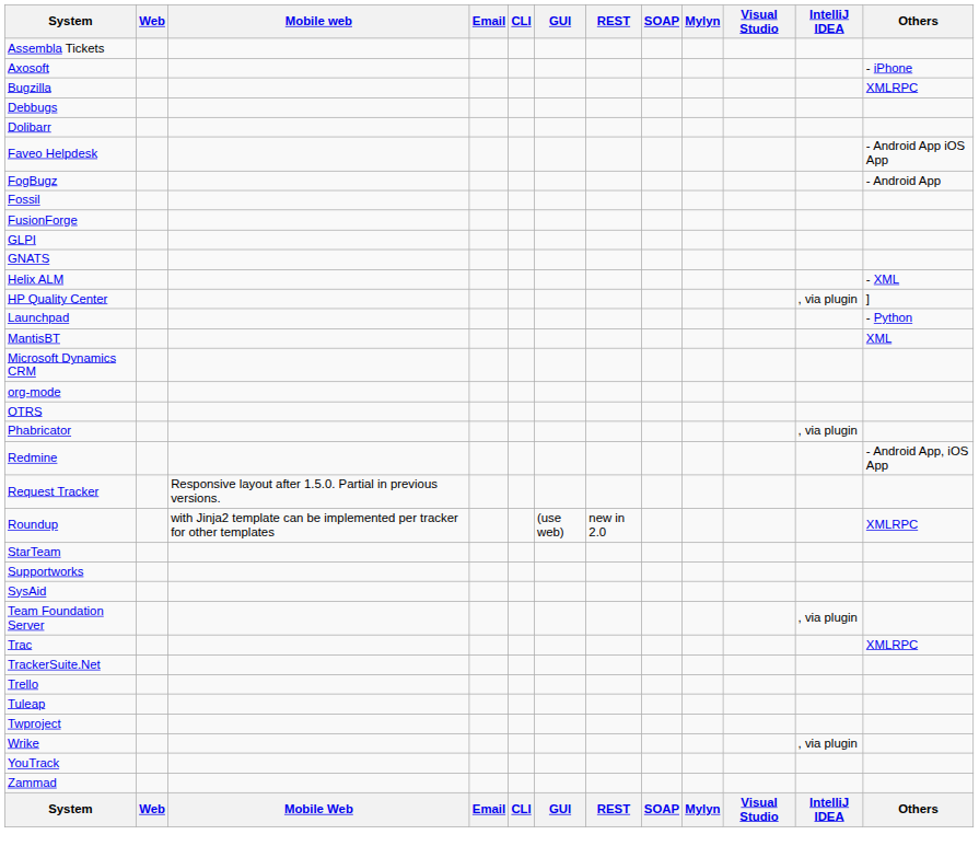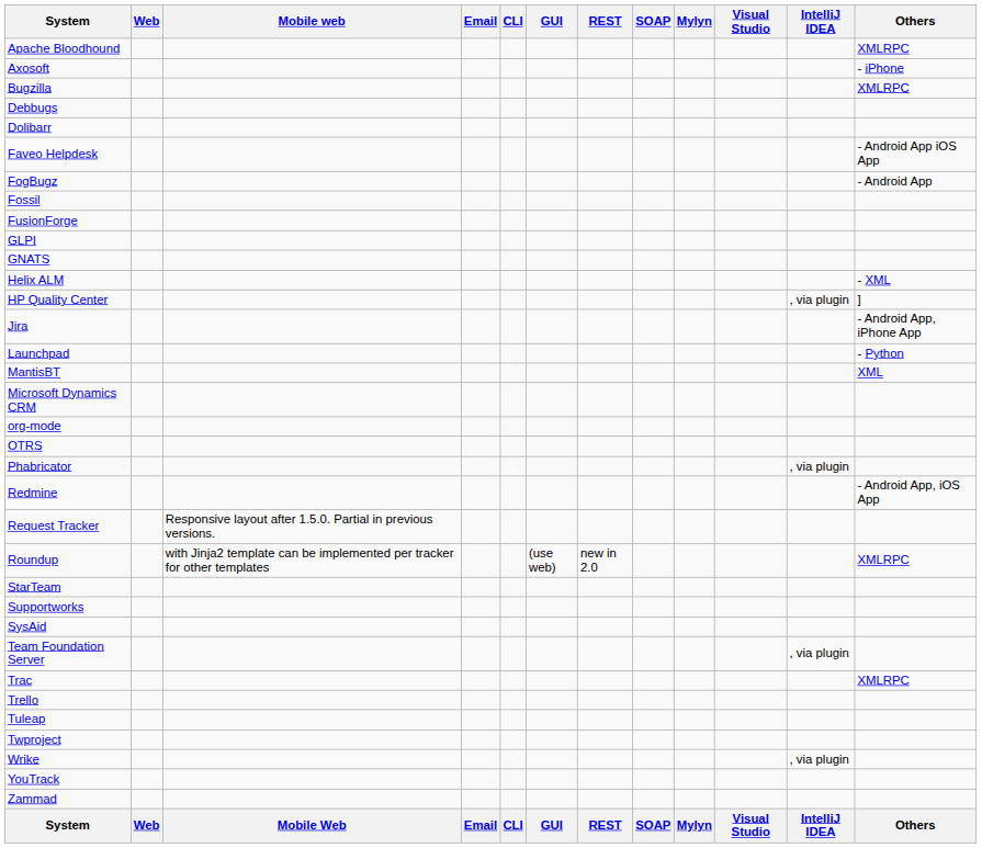 <table class="sortable sort-under wikitable" style="width: auto">
 <tr>
 <th>System</th>
 <th><a href='#'>Web</a></th>
 <th><a href='#'>Mobile web</a></th>
 <th><a href='#'>Email</a></th>
 <th><a href='#'>CLI</a></th>
 <th><a href='#'>GUI</a></th>
 <th><a href='#'>REST</a></th>
 <th><a href='#'>SOAP</a></th>
 <th><a href='#'>Mylyn</a></th>
 <th><a href='#'>Visual Studio</a></th>
 <th><a href='#'>IntelliJ IDEA</a></th>
 <th>Others</th>
 </tr>
 <tr>
-<td><a href='#'>Assembla</a> Tickets</td>
+<td><a href='#'>Apache Bloodhound</a></td>
 <td></td>
 <td></td>
 <td></td>
 <td></td>
 <td></td>
 <td></td>
 <td></td>
 <td></td>
 <td></td>
 <td></td>
-<td></td>
+<td> <a href='#'>XMLRPC</a></td>
 </tr>
 <tr>
 <td><a href='#'>Axosoft</a></td>
 <td></td>
 <td></td>
 <td></td>
 <td></td>
 <td></td>
 <td></td>
 <td></td>
 <td></td>
 <td></td>
 <td></td>
 <td> - <a href='#'>iPhone</a></td>
 </tr>
 <tr>
 <td><a href='#'>Bugzilla</a></td>
 <td></td>
 <td></td>
 <td></td>
 <td></td>
 <td></td>
 <td></td>
 <td></td>
 <td></td>
 <td></td>
 <td></td>
 <td> <a href='#'>XMLRPC</a></td>
 </tr>
 <tr>
 <td><a href='#'>Debbugs</a></td>
 <td></td>
 <td></td>
 <td></td>
 <td></td>
 <td></td>
 <td></td>
 <td></td>
 <td></td>
 <td></td>
 <td></td>
 <td></td>
 </tr>
 <tr>
 <td><a href='#'>Dolibarr</a></td>
 <td></td>
 <td></td>
 <td></td>
 <td></td>
 <td></td>
 <td></td>
 <td></td>
 <td></td>
 <td></td>
 <td></td>
 <td></td>
 </tr>
 <tr>
 <td><a href='#'>Faveo Helpdesk</a></td>
 <td></td>
 <td></td>
 <td></td>
 <td></td>
 <td></td>
 <td></td>
 <td></td>
 <td></td>
 <td></td>
 <td></td>
 <td> - Android App iOS App</td>
 </tr>
 <tr>
 <td><a href='#'>FogBugz</a></td>
 <td></td>
 <td></td>
 <td></td>
 <td></td>
 <td></td>
 <td></td>
 <td></td>
 <td></td>
 <td></td>
 <td></td>
 <td> - Android App</td>
 </tr>
 <tr>
 <td><a href='#'>Fossil</a></td>
 <td></td>
 <td></td>
 <td></td>
 <td></td>
 <td></td>
 <td></td>
 <td></td>
 <td></td>
 <td></td>
 <td></td>
 <td></td>
 </tr>
 <tr>
 <td><a href='#'>FusionForge</a></td>
 <td></td>
 <td></td>
 <td></td>
 <td></td>
 <td></td>
 <td></td>
 <td></td>
 <td></td>
 <td></td>
 <td></td>
 <td></td>
 </tr>
 <tr>
 <td><a href='#'>GLPI</a></td>
 <td></td>
 <td></td>
 <td></td>
 <td></td>
 <td></td>
 <td></td>
 <td></td>
 <td></td>
 <td></td>
 <td></td>
 <td></td>
 </tr>
 <tr>
 <td><a href='#'>GNATS</a></td>
 <td></td>
 <td></td>
 <td></td>
 <td></td>
 <td></td>
 <td></td>
 <td></td>
 <td></td>
 <td></td>
 <td></td>
 <td></td>
 </tr>
 <tr>
 <td><a href='#'>Helix ALM</a></td>
 <td></td>
 <td></td>
 <td></td>
 <td></td>
 <td></td>
 <td></td>
 <td></td>
 <td></td>
 <td></td>
 <td></td>
 <td> - <a href='#'>XML</a></td>
 </tr>
 <tr>
 <td><a href='#'>HP Quality Center</a></td>
 <td></td>
 <td></td>
 <td></td>
 <td></td>
 <td></td>
 <td></td>
 <td></td>
 <td></td>
 <td></td>
 <td>, via plugin</td>
 <td>]</td>
+</tr>
+<tr>
+<td><a href='#'>Jira</a></td>
+<td></td>
+<td></td>
+<td></td>
+<td></td>
+<td></td>
+<td></td>
+<td></td>
+<td></td>
+<td></td>
+<td></td>
+<td> - Android App, iPhone App</td>
 </tr>
 <tr>
 <td><a href='#'>Launchpad</a></td>
 <td></td>
 <td></td>
 <td></td>
 <td></td>
 <td></td>
 <td></td>
 <td></td>
 <td></td>
 <td></td>
 <td></td>
 <td> - <a href='#'>Python</a></td>
 </tr>
 <tr>
 <td><a href='#'>MantisBT</a></td>
 <td></td>
 <td></td>
 <td></td>
 <td></td>
 <td></td>
 <td></td>
 <td></td>
 <td></td>
 <td></td>
 <td></td>
 <td> <a href='#'>XML</a></td>
 </tr>
 <tr>
 <td><a href='#'>Microsoft Dynamics CRM</a></td>
 <td></td>
 <td></td>
 <td></td>
 <td></td>
 <td></td>
 <td></td>
 <td></td>
 <td></td>
 <td></td>
 <td></td>
 <td></td>
 </tr>
 <tr>
 <td><a href='#'>org-mode</a></td>
 <td></td>
 <td></td>
 <td></td>
 <td></td>
 <td></td>
 <td></td>
 <td></td>
 <td></td>
 <td></td>
 <td></td>
 <td></td>
 </tr>
 <tr>
 <td><a href='#'>OTRS</a></td>
 <td></td>
 <td></td>
 <td></td>
 <td></td>
 <td></td>
 <td></td>
 <td></td>
 <td></td>
 <td></td>
 <td></td>
 <td></td>
 </tr>
 <tr>
 <td><a href='#'>Phabricator</a></td>
 <td></td>
 <td></td>
 <td></td>
 <td></td>
 <td></td>
 <td></td>
 <td></td>
 <td></td>
 <td></td>
 <td>, via plugin</td>
 <td></td>
 </tr>
 <tr>
 <td><a href='#'>Redmine</a></td>
 <td></td>
 <td></td>
 <td></td>
 <td> </td>
 <td></td>
 <td></td>
 <td></td>
 <td></td>
 <td></td>
 <td></td>
 <td> - Android App, iOS App</td>
 </tr>
 <tr>
 <td><a href='#'>Request Tracker</a></td>
 <td></td>
 <td> Responsive layout after 1.5.0. Partial in previous versions.</td>
 <td></td>
 <td></td>
 <td></td>
 <td></td>
 <td></td>
 <td></td>
 <td></td>
 <td></td>
 <td></td>
 </tr>
 <tr>
 <td><a href='#'>Roundup</a></td>
 <td></td>
 <td> with Jinja2 template can be implemented per tracker for other templates</td>
 <td></td>
 <td></td>
 <td> (use web)</td>
 <td> new in 2.0</td>
 <td></td>
 <td></td>
 <td></td>
 <td></td>
 <td> <a href='#'>XMLRPC</a></td>
 </tr>
 <tr>
 <td><a href='#'>StarTeam</a></td>
 <td></td>
 <td></td>
 <td></td>
 <td></td>
 <td></td>
 <td></td>
 <td></td>
 <td></td>
 <td></td>
 <td></td>
 <td></td>
 </tr>
 <tr>
 <td><a href='#'>Supportworks</a></td>
 <td></td>
 <td></td>
 <td></td>
 <td></td>
 <td></td>
 <td></td>
 <td></td>
 <td></td>
 <td></td>
 <td></td>
 <td></td>
 </tr>
 <tr>
 <td><a href='#'>SysAid</a></td>
 <td></td>
 <td></td>
 <td></td>
 <td></td>
 <td></td>
 <td></td>
 <td></td>
 <td></td>
 <td></td>
 <td></td>
 <td></td>
 </tr>
 <tr>
 <td><a href='#'>Team Foundation Server</a></td>
 <td></td>
 <td></td>
 <td></td>
 <td></td>
 <td></td>
 <td></td>
 <td></td>
 <td></td>
 <td></td>
 <td>, via plugin</td>
 <td></td>
 </tr>
 <tr>
 <td><a href='#'>Trac</a></td>
 <td></td>
 <td></td>
 <td></td>
 <td></td>
 <td></td>
 <td></td>
 <td></td>
 <td></td>
 <td></td>
 <td></td>
 <td> <a href='#'>XMLRPC</a></td>
 </tr>
 <tr>
-<td><a href='#'>TrackerSuite.Net</a></td>
-<td></td>
-<td></td>
-<td></td>
-<td></td>
-<td></td>
-<td></td>
-<td></td>
-<td></td>
-<td></td>
-<td></td>
-<td></td>
-</tr>
-<tr>
 <td><a href='#'>Trello</a></td>
 <td></td>
 <td></td>
 <td></td>
 <td></td>
 <td></td>
 <td></td>
 <td></td>
 <td></td>
 <td></td>
 <td></td>
 <td></td>
 </tr>
 <tr>
 <td><a href='#'>Tuleap</a></td>
 <td></td>
 <td></td>
 <td></td>
 <td></td>
 <td></td>
 <td></td>
 <td></td>
 <td></td>
 <td></td>
 <td></td>
 <td></td>
 </tr>
 <tr>
 <td><a href='#'>Twproject</a></td>
 <td></td>
 <td></td>
 <td></td>
 <td></td>
 <td></td>
 <td></td>
 <td></td>
 <td></td>
 <td></td>
 <td></td>
 <td></td>
 </tr>
 <tr>
 <td><a href='#'>Wrike</a></td>
 <td></td>
 <td></td>
 <td></td>
 <td></td>
 <td></td>
 <td></td>
 <td></td>
 <td></td>
 <td></td>
 <td>, via plugin</td>
 <td></td>
 </tr>
 <tr>
 <td><a href='#'>YouTrack</a></td>
 <td></td>
 <td></td>
 <td></td>
 <td></td>
 <td></td>
 <td></td>
 <td></td>
 <td></td>
 <td></td>
 <td></td>
 <td></td>
 </tr>
 <tr>
 <td><a href='#'>Zammad</a></td>
 <td></td>
 <td></td>
 <td></td>
 <td></td>
 <td></td>
 <td></td>
 <td></td>
 <td></td>
 <td></td>
 <td></td>
 <td></td>
 </tr>
 <tr class="sortbottom">
 <th>System</th>
 <th><a href='#'>Web</a></th>
 <th><a href='#'>Mobile Web</a></th>
 <th><a href='#'>Email</a></th>
 <th><a href='#'>CLI</a></th>
 <th><a href='#'>GUI</a></th>
 <th><a href='#'>REST</a></th>
 <th><a href='#'>SOAP</a></th>
 <th><a href='#'>Mylyn</a></th>
 <th><a href='#'>Visual Studio</a></th>
 <th><a href='#'>IntelliJ IDEA</a></th>
 <th>Others</th>
 </tr>
 </table>
